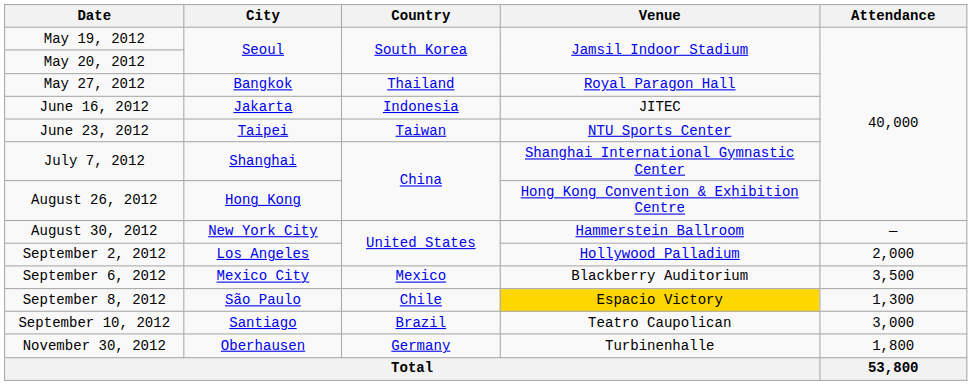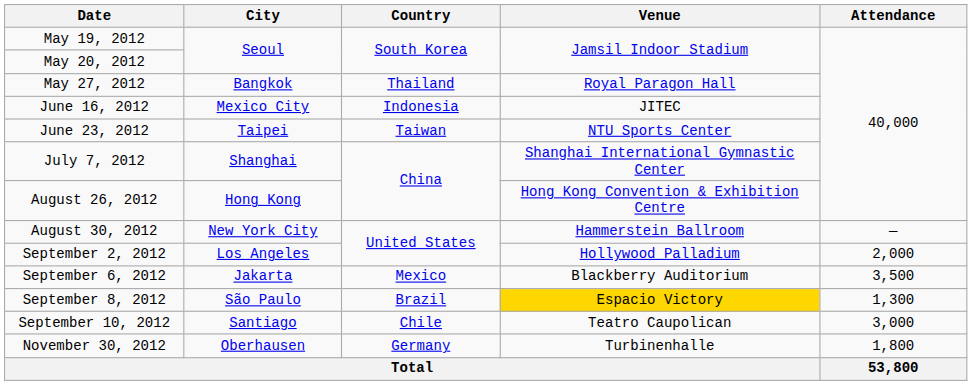 <table class="wikitable" style="text-align:center;">
 <tr>
 <th style="width:160px;">Date</th>
 <th style="width:140px;">City</th>
 <th style="width:140px;">Country</th>
 <th style="width:290px;">Venue</th>
 <th style="width:130px;">Attendance</th>
 </tr>
 <tr>
 <td>May 19, 2012</td>
 <td rowspan="2"><a href='#'>Seoul</a></td>
 <td rowspan="2"><a href='#'>South Korea</a></td>
 <td rowspan="2"><a href='#'>Jamsil Indoor Stadium</a></td>
 <td rowspan="7">40,000</td>
 </tr>
 <tr>
 <td>May 20, 2012</td>
 </tr>
 <tr>
 <td>May 27, 2012</td>
 <td><a href='#'>Bangkok</a></td>
 <td><a href='#'>Thailand</a></td>
 <td><a href='#'>Royal Paragon Hall</a></td>
 </tr>
 <tr>
 <td>June 16, 2012</td>
-<td><a href='#'>Jakarta</a></td>
+<td><a href='#'>Mexico City</a></td>
 <td><a href='#'>Indonesia</a></td>
 <td>JITEC</td>
 </tr>
 <tr>
 <td>June 23, 2012</td>
 <td><a href='#'>Taipei</a></td>
 <td><a href='#'>Taiwan</a></td>
 <td><a href='#'>NTU Sports Center</a></td>
 </tr>
 <tr>
 <td>July 7, 2012</td>
 <td><a href='#'>Shanghai</a></td>
 <td rowspan="2"><a href='#'>China</a></td>
 <td><a href='#'>Shanghai International Gymnastic Center</a></td>
 </tr>
 <tr>
 <td>August 26, 2012</td>
 <td><a href='#'>Hong Kong</a></td>
 <td><a href='#'>Hong Kong Convention & Exhibition Centre</a></td>
 </tr>
 <tr>
 <td>August 30, 2012</td>
 <td><a href='#'>New York City</a></td>
 <td rowspan="2"><a href='#'>United States</a></td>
 <td><a href='#'>Hammerstein Ballroom</a></td>
 <td>—</td>
 </tr>
 <tr>
 <td>September 2, 2012</td>
 <td><a href='#'>Los Angeles</a></td>
 <td><a href='#'>Hollywood Palladium</a></td>
 <td>2,000</td>
 </tr>
 <tr>
 <td>September 6, 2012</td>
-<td><a href='#'>Mexico City</a></td>
+<td><a href='#'>Jakarta</a></td>
 <td><a href='#'>Mexico</a></td>
 <td>Blackberry Auditorium</td>
 <td>3,500</td>
 </tr>
 <tr>
 <td>September 8, 2012</td>
 <td><a href='#'>São Paulo</a></td>
-<td><a href='#'>Chile</a></td>
+<td><a href='#'>Brazil</a></td>
 <td style="background: gold;">Espacio Victory</td>
 <td>1,300</td>
 </tr>
 <tr>
 <td>September 10, 2012</td>
 <td><a href='#'>Santiago</a></td>
-<td><a href='#'>Brazil</a></td>
+<td><a href='#'>Chile</a></td>
 <td>Teatro Caupolican</td>
 <td>3,000</td>
 </tr>
 <tr>
 <td>November 30, 2012</td>
 <td><a href='#'>Oberhausen</a></td>
 <td><a href='#'>Germany</a></td>
 <td>Turbinenhalle</td>
 <td>1,800</td>
 </tr>
 <tr>
 <th colspan="4">Total</th>
 <th>53,800</th>
 </tr>
 </table>
